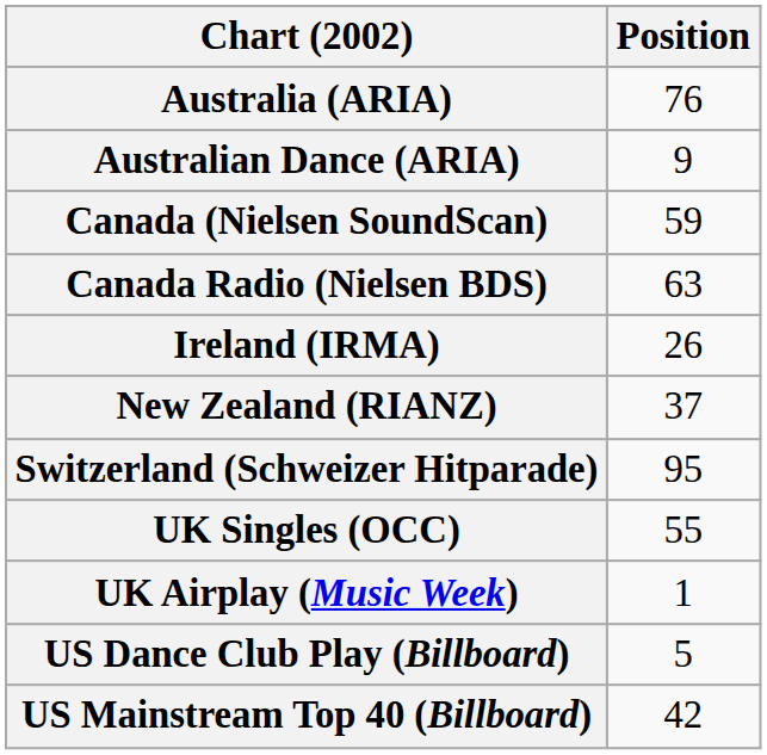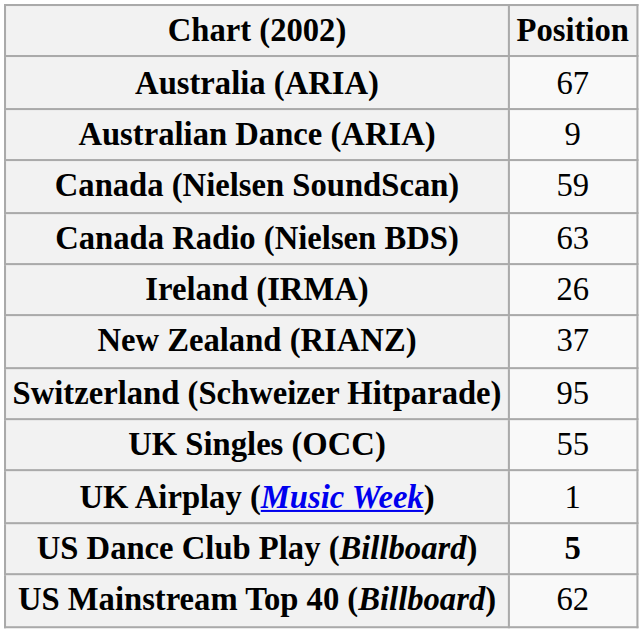 <table class="wikitable sortable plainrowheaders">
 <tr>
 <th>Chart (2002)</th>
 <th>Position</th>
 </tr>
 <tr>
 <th scope="row">Australia (ARIA)</th>
-<td align="center">76</td>
+<td align="center">67</td>
 </tr>
 <tr>
 <th scope="row">Australian Dance (ARIA)</th>
 <td align="center">9</td>
 </tr>
 <tr>
 <th scope="row">Canada (Nielsen SoundScan)</th>
 <td align="center">59</td>
 </tr>
 <tr>
 <th scope="row">Canada Radio (Nielsen BDS)</th>
 <td align="center">63</td>
 </tr>
 <tr>
 <th scope="row">Ireland (IRMA)</th>
 <td align="center">26</td>
 </tr>
 <tr>
 <th scope="row">New Zealand (RIANZ)</th>
 <td align="center">37</td>
 </tr>
 <tr>
 <th scope="row">Switzerland (Schweizer Hitparade)</th>
 <td align="center">95</td>
 </tr>
 <tr>
 <th scope="row">UK Singles (OCC)</th>
 <td align="center">55</td>
 </tr>
 <tr>
 <th scope="row">UK Airplay (<em><a href='#'>Music Week</a></em>)</th>
 <td align="center">1</td>
 </tr>
 <tr>
 <th scope="row">US Dance Club Play (<em>Billboard</em>)</th>
-<td align="center">5</td>
+<td align="center"><strong>5</strong></td>
 </tr>
 <tr>
 <th scope="row">US Mainstream Top 40 (<em>Billboard</em>)</th>
-<td align="center">42</td>
+<td align="center">62</td>
 </tr>
 </table>
